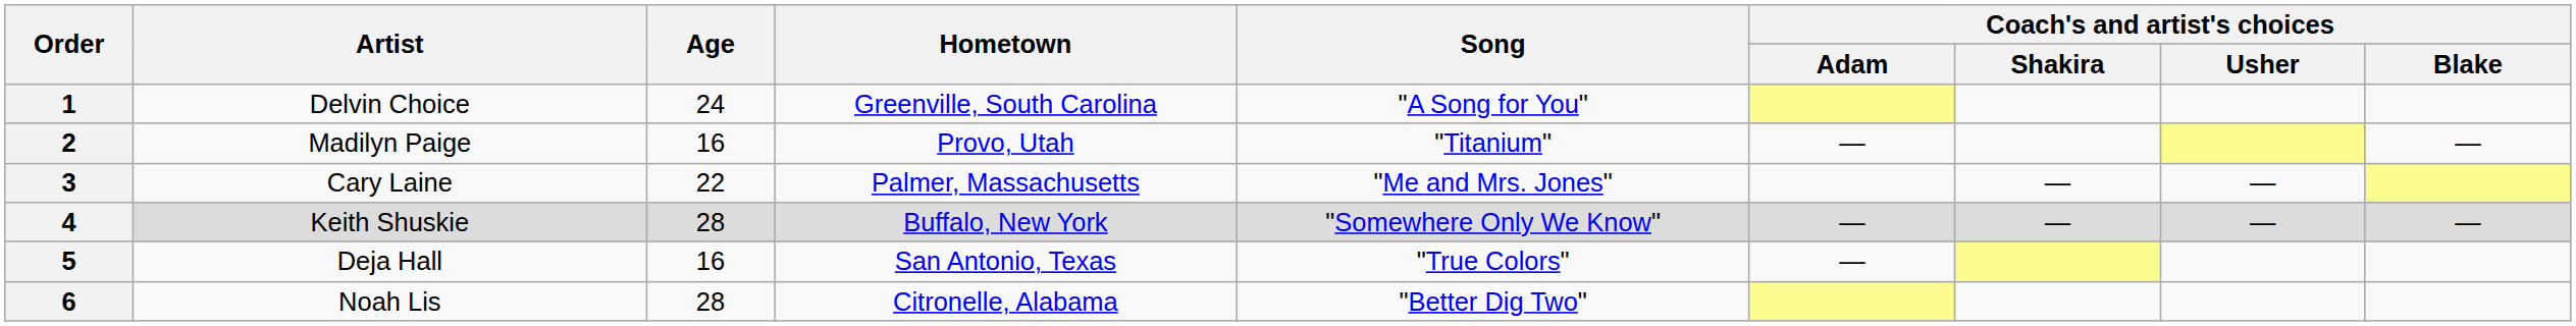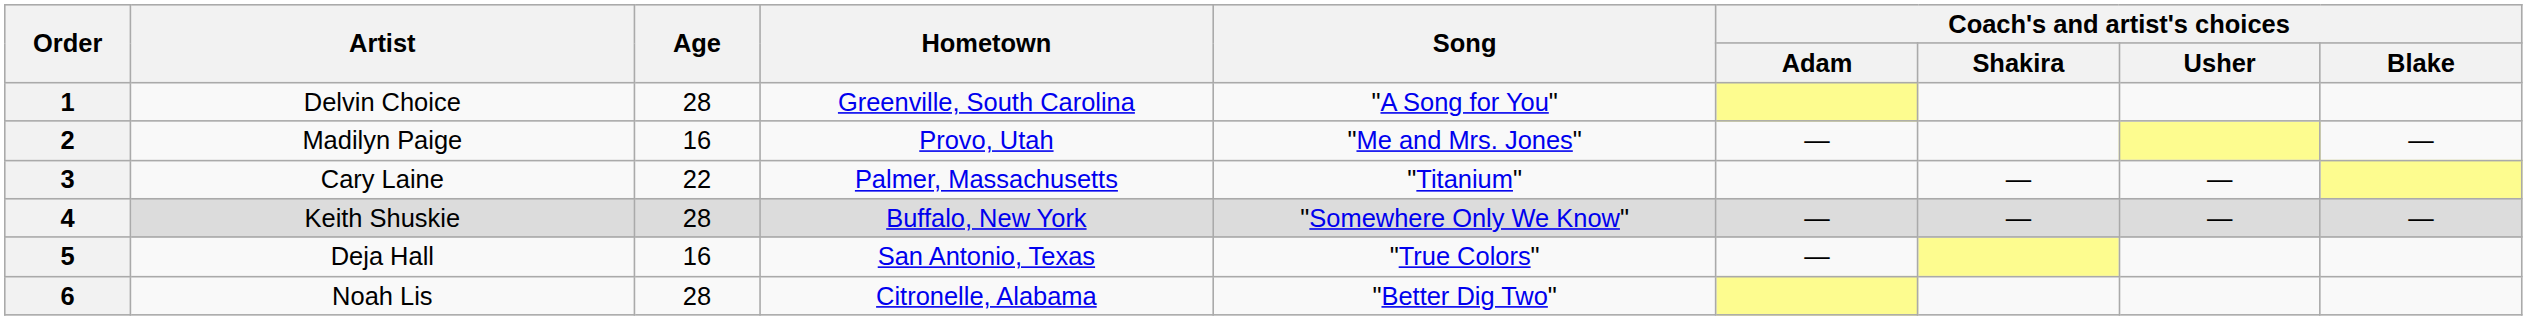 <table class="wikitable" style="text-align:center; line-height:17px; width:100%;">
 <tr>
 <th scope="col" rowspan="2" style="width:05%;">Order</th>
 <th scope="col" rowspan="2" style="width:20%;">Artist</th>
 <th scope="col" rowspan="2" style="width:05%;">Age</th>
 <th scope="col" rowspan="2" style="width:18%;">Hometown</th>
 <th scope="col" rowspan="2" style="width:20%;">Song</th>
 <th scope="col" colspan="4" style="width:32%;">Coach's and artist's choices</th>
 </tr>
 <tr>
 <th style="width:08%;">Adam</th>
 <th style="width:08%;">Shakira</th>
 <th style="width:08%;">Usher</th>
 <th style="width:08%;">Blake</th>
 </tr>
 <tr>
 <th>1</th>
 <td>Delvin Choice</td>
-<td>24</td>
+<td>28</td>
 <td><a href='#'>Greenville, South Carolina</a></td>
 <td>"<a href='#'>A Song for You</a>"</td>
 <td style="background:#fdfc8f;"><strong></strong></td>
 <td><strong></strong></td>
 <td><strong></strong></td>
 <td><strong></strong></td>
 </tr>
 <tr>
 <th>2</th>
 <td>Madilyn Paige</td>
 <td>16</td>
 <td><a href='#'>Provo, Utah</a></td>
-<td>"<a href='#'>Titanium</a>"</td>
+<td>"<a href='#'>Me and Mrs. Jones</a>"</td>
 <td>—</td>
 <td><strong></strong></td>
 <td style="background:#fdfc8f;"><strong></strong></td>
 <td>—</td>
 </tr>
 <tr>
 <th>3</th>
 <td>Cary Laine</td>
 <td>22</td>
 <td><a href='#'>Palmer, Massachusetts</a></td>
-<td>"<a href='#'>Me and Mrs. Jones</a>"</td>
+<td>"<a href='#'>Titanium</a>"</td>
 <td><strong></strong></td>
 <td>—</td>
 <td>—</td>
 <td style="background:#fdfc8f;"><strong></strong></td>
 </tr>
 <tr>
 <th>4</th>
 <td style="background:#DCDCDC;">Keith Shuskie</td>
 <td style="background:#DCDCDC;">28</td>
 <td style="background:#DCDCDC;"><a href='#'>Buffalo, New York</a></td>
 <td style="background:#DCDCDC;">"<a href='#'>Somewhere Only We Know</a>"</td>
 <td style="background:#DCDCDC;">—</td>
 <td style="background:#DCDCDC;">—</td>
 <td style="background:#DCDCDC;">—</td>
 <td style="background:#DCDCDC;">—</td>
 </tr>
 <tr>
 <th>5</th>
 <td>Deja Hall</td>
 <td>16</td>
 <td><a href='#'>San Antonio, Texas</a></td>
 <td>"<a href='#'>True Colors</a>"</td>
 <td>—</td>
 <td style="background:#fdfc8f;"><strong></strong></td>
 <td><strong></strong></td>
 <td><strong></strong></td>
 </tr>
 <tr>
 <th>6</th>
 <td>Noah Lis</td>
 <td>28</td>
 <td><a href='#'>Citronelle, Alabama</a></td>
 <td>"<a href='#'>Better Dig Two</a>"</td>
 <td style="background:#fdfc8f;"><strong></strong></td>
 <td><strong></strong></td>
 <td><strong></strong></td>
 <td><strong></strong></td>
 </tr>
 </table>
